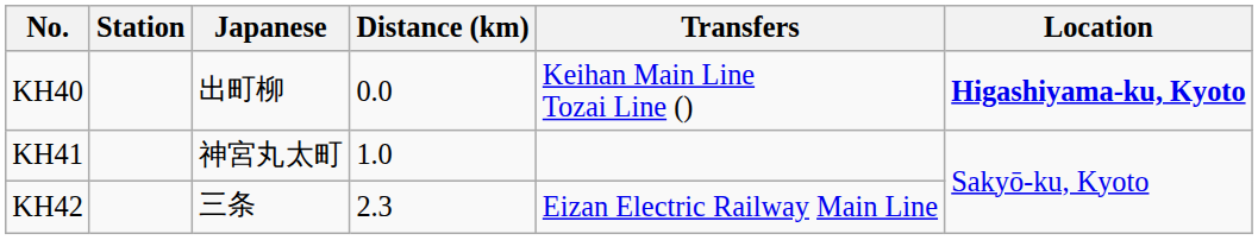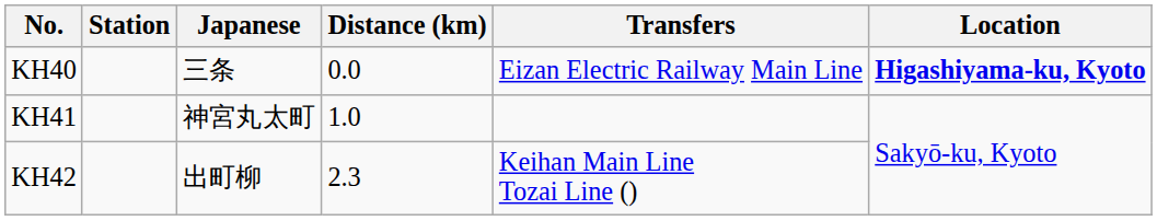 <table class="wikitable">
 <tr>
 <th>No.</th>
 <th>Station</th>
 <th>Japanese</th>
 <th>Distance (km)</th>
 <th>Transfers</th>
 <th>Location</th>
 </tr>
 <tr>
 <td>KH40</td>
 <td></td>
-<td>出町柳</td>
+<td>三条</td>
 <td>0.0</td>
-<td> <a href='#'>Keihan Main Line</a><br> <a href='#'>Tozai Line</a> ()</td>
+<td><a href='#'>Eizan Electric Railway</a> <a href='#'>Main Line</a></td>
 <td><strong><a href='#'>Higashiyama-ku, Kyoto</a></strong></td>
 </tr>
 <tr>
 <td>KH41</td>
 <td></td>
 <td>神宮丸太町</td>
 <td>1.0</td>
 <td></td>
 <td rowspan=2><a href='#'>Sakyō-ku, Kyoto</a></td>
 </tr>
 <tr>
 <td>KH42</td>
 <td></td>
-<td>三条</td>
+<td>出町柳</td>
 <td>2.3</td>
-<td><a href='#'>Eizan Electric Railway</a> <a href='#'>Main Line</a></td>
+<td> <a href='#'>Keihan Main Line</a><br> <a href='#'>Tozai Line</a> ()</td>
 </tr>
 </table>
